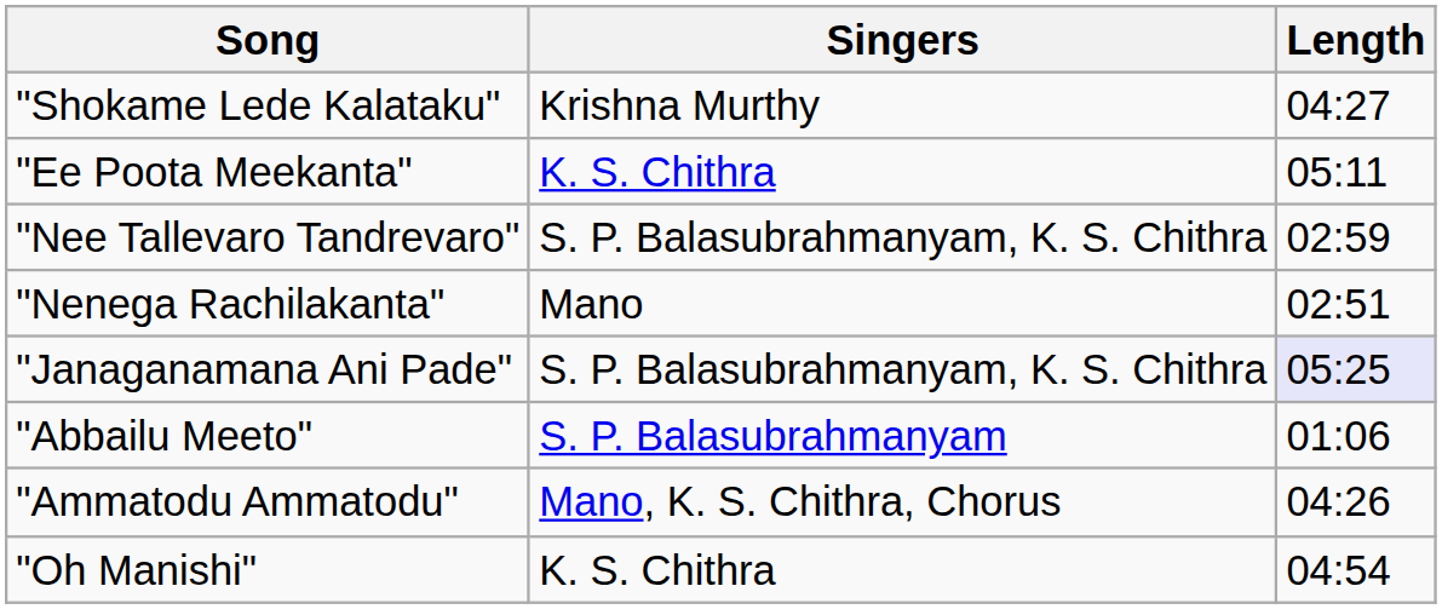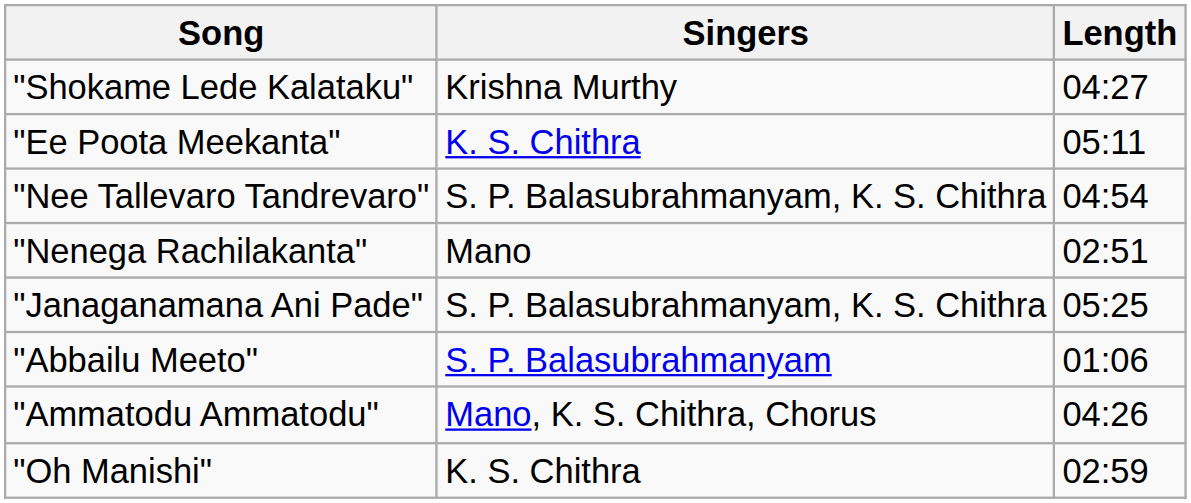 <table class="wikitable" style="font-size:95%;">
 <tr>
 <th>Song</th>
 <th>Singers</th>
 <th>Length</th>
 </tr>
 <tr>
 <td>"Shokame Lede Kalataku"</td>
 <td>Krishna Murthy</td>
 <td>04:27</td>
 </tr>
 <tr>
 <td>"Ee Poota Meekanta"</td>
 <td><a href='#'>K. S. Chithra</a></td>
 <td>05:11</td>
 </tr>
 <tr>
 <td>"Nee Tallevaro Tandrevaro"</td>
 <td>S. P. Balasubrahmanyam, K. S. Chithra</td>
-<td>02:59</td>
+<td>04:54</td>
 </tr>
 <tr>
 <td>"Nenega Rachilakanta"</td>
 <td>Mano</td>
 <td>02:51</td>
 </tr>
 <tr>
 <td>"Janaganamana Ani Pade"</td>
 <td>S. P. Balasubrahmanyam, K. S. Chithra</td>
-<td style="background: lavender;">05:25</td>
+<td>05:25</td>
 </tr>
 <tr>
 <td>"Abbailu Meeto"</td>
 <td><a href='#'>S. P. Balasubrahmanyam</a></td>
 <td>01:06</td>
 </tr>
 <tr>
 <td>"Ammatodu Ammatodu"</td>
 <td><a href='#'>Mano</a>, K. S. Chithra, Chorus</td>
 <td>04:26</td>
 </tr>
 <tr>
 <td>"Oh Manishi"</td>
 <td>K. S. Chithra</td>
-<td>04:54</td>
+<td>02:59</td>
 </tr>
 </table>
